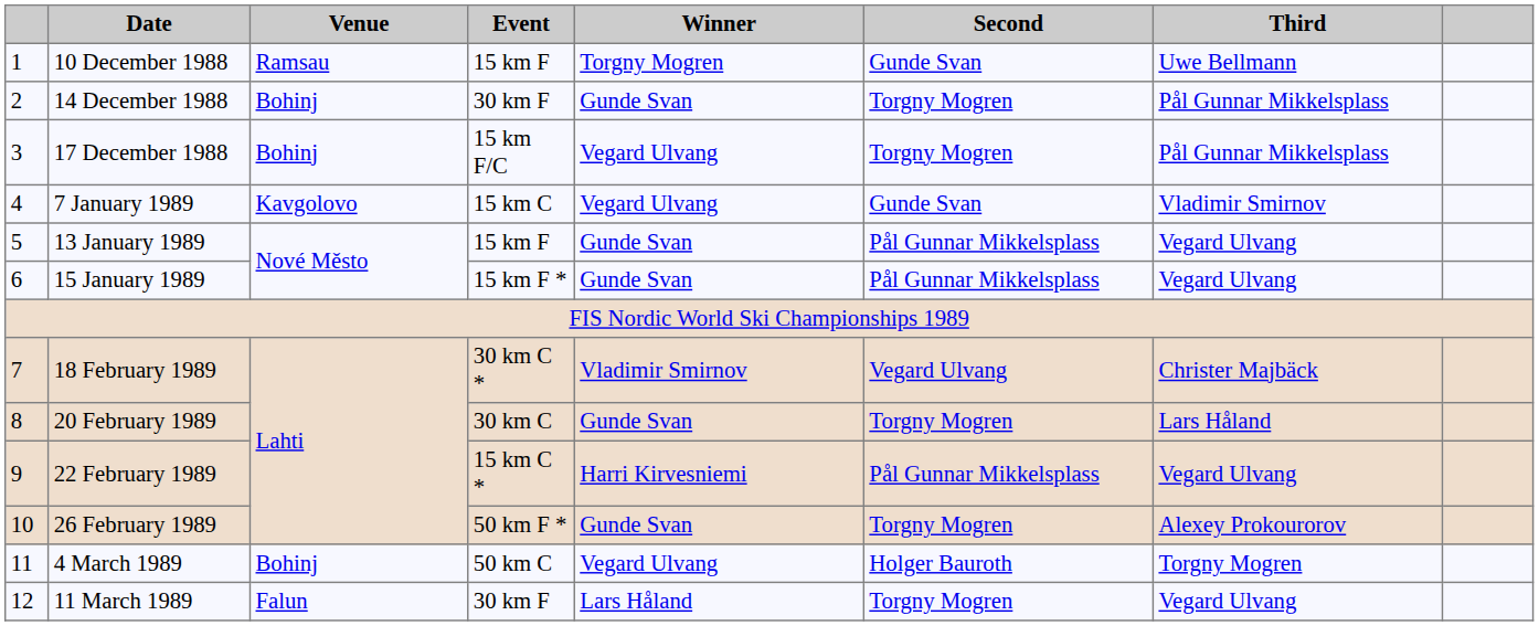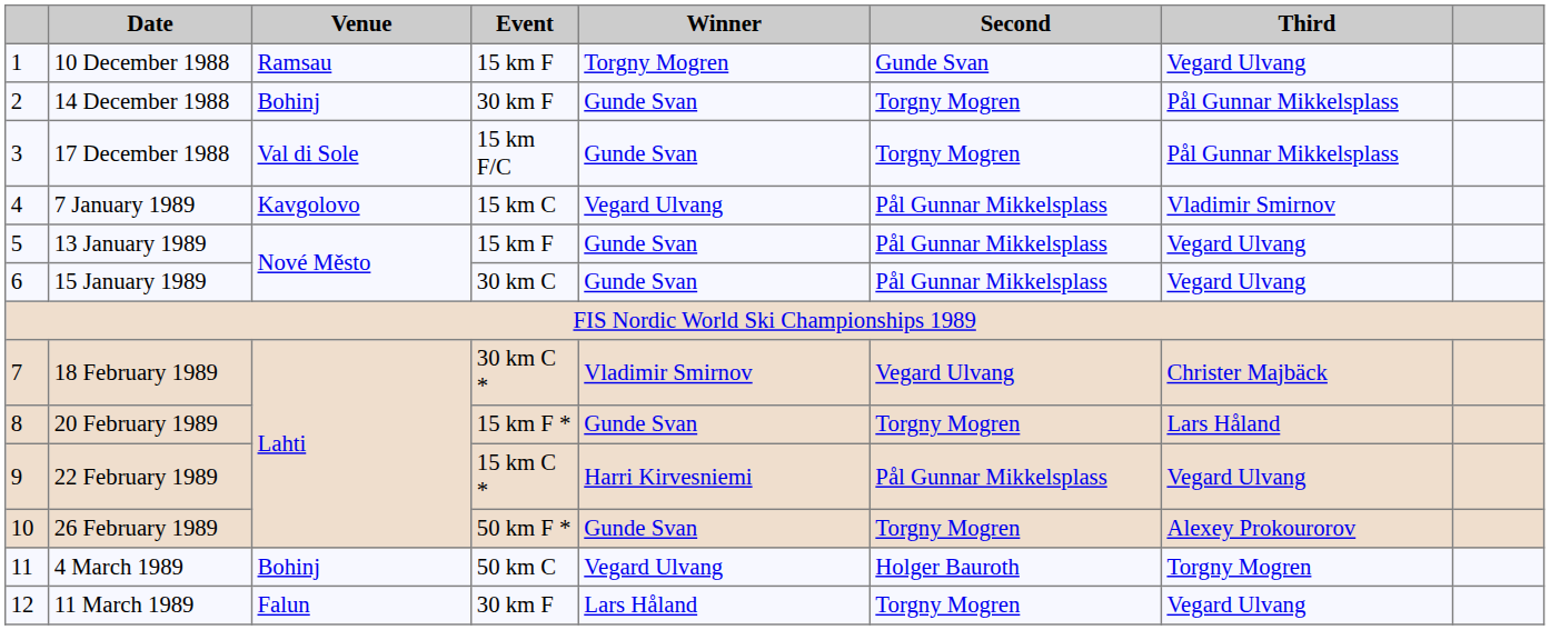 <table bgcolor="#f7f8ff" cellpadding="3" cellspacing="0" border="1" style="font-size: 90%; border: gray solid 1px; border-collapse: collapse;">
 <tr bgcolor="#CCCCCC">
 <td align="center" width="20"><strong></strong></td>
 <td align="center" width="120"><strong>Date</strong></td>
 <td align="center" width="130"><strong>Venue</strong></td>
 <td align="center" width="60"><strong>Event</strong></td>
 <td align="center" width="175"><strong>Winner</strong></td>
 <td align="center" width="175"><strong>Second</strong></td>
 <td align="center" width="175"><strong>Third</strong></td>
 <td align="center" width="50"><strong></strong></td>
 </tr>
 <tr align="left">
 <td>1</td>
 <td>10 December 1988</td>
 <td> <a href='#'>Ramsau</a></td>
 <td>15 km F</td>
 <td> <a href='#'>Torgny Mogren</a></td>
 <td> <a href='#'>Gunde Svan</a></td>
-<td> <a href='#'>Uwe Bellmann</a></td>
+<td> <a href='#'>Vegard Ulvang</a></td>
 <td></td>
 </tr>
 <tr align="left">
 <td>2</td>
 <td>14 December 1988</td>
 <td> <a href='#'>Bohinj</a></td>
 <td>30 km F</td>
 <td> <a href='#'>Gunde Svan</a></td>
 <td> <a href='#'>Torgny Mogren</a></td>
 <td> <a href='#'>Pål Gunnar Mikkelsplass</a></td>
 <td></td>
 </tr>
 <tr align="left">
 <td>3</td>
 <td>17 December 1988</td>
-<td> <a href='#'>Bohinj</a></td>
+<td> <a href='#'>Val di Sole</a></td>
 <td>15 km F/C</td>
-<td> <a href='#'>Vegard Ulvang</a></td>
+<td> <a href='#'>Gunde Svan</a></td>
 <td> <a href='#'>Torgny Mogren</a></td>
 <td> <a href='#'>Pål Gunnar Mikkelsplass</a></td>
 <td></td>
 </tr>
 <tr align="left">
 <td>4</td>
 <td>7 January 1989</td>
 <td> <a href='#'>Kavgolovo</a></td>
 <td>15 km C</td>
 <td> <a href='#'>Vegard Ulvang</a></td>
-<td> <a href='#'>Gunde Svan</a></td>
+<td> <a href='#'>Pål Gunnar Mikkelsplass</a></td>
 <td> <a href='#'>Vladimir Smirnov</a></td>
 <td></td>
 </tr>
 <tr align="left">
 <td>5</td>
 <td>13 January 1989</td>
 <td rowspan="2"> <a href='#'>Nové Město</a></td>
 <td>15 km F</td>
 <td> <a href='#'>Gunde Svan</a></td>
 <td> <a href='#'>Pål Gunnar Mikkelsplass</a></td>
 <td> <a href='#'>Vegard Ulvang</a></td>
 <td></td>
 </tr>
 <tr align="left">
 <td>6</td>
 <td>15 January 1989</td>
-<td>15 km F *</td>
+<td>30 km C</td>
 <td> <a href='#'>Gunde Svan</a></td>
 <td> <a href='#'>Pål Gunnar Mikkelsplass</a></td>
 <td> <a href='#'>Vegard Ulvang</a></td>
 <td></td>
 </tr>
 <tr bgcolor=#EFDECD>
 <td colspan="9" align="center"><a href='#'>FIS Nordic World Ski Championships 1989</a></td>
 </tr>
 <tr bgcolor=#EFDECD>
 <td>7</td>
 <td>18 February 1989</td>
 <td rowspan="4"> <a href='#'>Lahti</a></td>
 <td>30 km C *</td>
 <td> <a href='#'>Vladimir Smirnov</a></td>
 <td> <a href='#'>Vegard Ulvang</a></td>
 <td> <a href='#'>Christer Majbäck</a></td>
 <td></td>
 </tr>
 <tr align="left" bgcolor=#EFDECD>
 <td>8</td>
 <td>20 February 1989</td>
-<td>30 km C</td>
+<td>15 km F *</td>
 <td> <a href='#'>Gunde Svan</a></td>
 <td> <a href='#'>Torgny Mogren</a></td>
 <td> <a href='#'>Lars Håland</a></td>
 <td></td>
 </tr>
 <tr align="left" bgcolor=#EFDECD>
 <td>9</td>
 <td>22 February 1989</td>
 <td>15 km C *</td>
 <td> <a href='#'>Harri Kirvesniemi</a></td>
 <td> <a href='#'>Pål Gunnar Mikkelsplass</a></td>
 <td> <a href='#'>Vegard Ulvang</a></td>
 <td></td>
 </tr>
 <tr align="left" bgcolor=#EFDECD>
 <td>10</td>
 <td>26 February 1989</td>
 <td>50 km F *</td>
 <td> <a href='#'>Gunde Svan</a></td>
 <td> <a href='#'>Torgny Mogren</a></td>
 <td> <a href='#'>Alexey Prokourorov</a></td>
 <td></td>
 </tr>
 <tr align="left">
 <td>11</td>
 <td>4 March 1989</td>
 <td> <a href='#'>Bohinj</a></td>
 <td>50 km C</td>
 <td> <a href='#'>Vegard Ulvang</a></td>
 <td> <a href='#'>Holger Bauroth</a></td>
 <td> <a href='#'>Torgny Mogren</a></td>
 <td></td>
 </tr>
 <tr align="left">
 <td>12</td>
 <td>11 March 1989</td>
 <td> <a href='#'>Falun</a></td>
 <td>30 km F</td>
 <td> <a href='#'>Lars Håland</a></td>
 <td> <a href='#'>Torgny Mogren</a></td>
 <td> <a href='#'>Vegard Ulvang</a></td>
 <td></td>
 </tr>
 </table>
